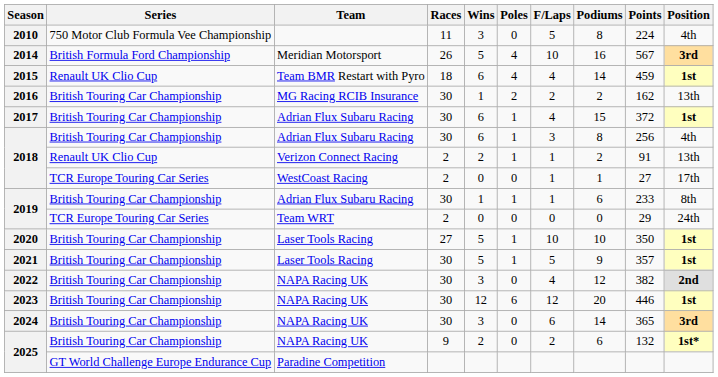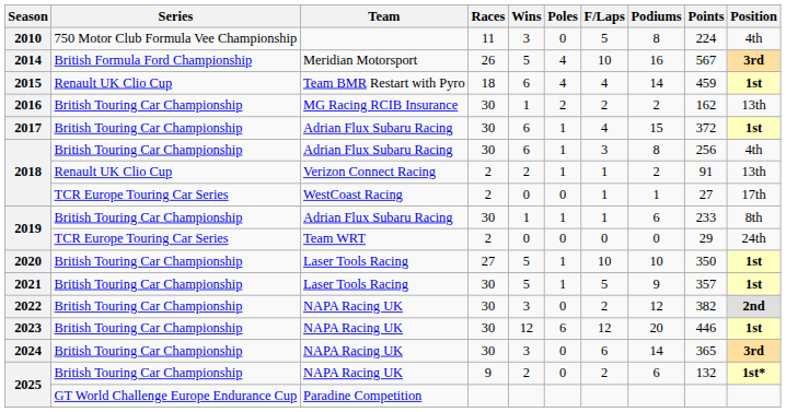 <table class="wikitable" style="font-size: 90%; text-align:center">
 <tr>
 <th>Season</th>
 <th>Series</th>
 <th>Team</th>
 <th>Races</th>
 <th>Wins</th>
 <th>Poles</th>
 <th>F/Laps</th>
 <th>Podiums</th>
 <th>Points</th>
 <th>Position</th>
 </tr>
 <tr>
 <th>2010</th>
 <td align=left nowrap>750 Motor Club Formula Vee Championship</td>
 <td align=left></td>
 <td>11</td>
 <td>3</td>
 <td>0</td>
 <td>5</td>
 <td>8</td>
 <td>224</td>
 <td>4th</td>
 </tr>
 <tr>
 <th>2014</th>
 <td align=left><a href='#'>British Formula Ford Championship</a></td>
 <td align=left>Meridian Motorsport</td>
 <td>26</td>
 <td>5</td>
 <td>4</td>
 <td>10</td>
 <td>16</td>
 <td>567</td>
 <td style="background:#FFDF9F;"><strong>3rd</strong></td>
 </tr>
 <tr>
 <th>2015</th>
 <td align=left><a href='#'>Renault UK Clio Cup</a></td>
 <td align=left nowrap><a href='#'>Team BMR</a> Restart with Pyro</td>
 <td>18</td>
 <td>6</td>
 <td>4</td>
 <td>4</td>
 <td>14</td>
 <td>459</td>
 <td style="background:#FFFFBF;"><strong>1st</strong></td>
 </tr>
 <tr>
 <th>2016</th>
 <td align=left nowrap><a href='#'>British Touring Car Championship</a></td>
 <td align=left nowrap><a href='#'>MG Racing RCIB Insurance</a></td>
 <td>30</td>
 <td>1</td>
 <td>2</td>
 <td>2</td>
 <td>2</td>
 <td>162</td>
 <td>13th</td>
 </tr>
 <tr>
 <th>2017</th>
 <td align=left><a href='#'>British Touring Car Championship</a></td>
 <td align=left><a href='#'>Adrian Flux Subaru Racing</a></td>
 <td>30</td>
 <td>6</td>
 <td>1</td>
 <td>4</td>
 <td>15</td>
 <td>372</td>
 <td style="background:#FFFFBF;"><strong>1st</strong></td>
 </tr>
 <tr>
 <th rowspan=3>2018</th>
 <td align=left><a href='#'>British Touring Car Championship</a></td>
 <td align=left><a href='#'>Adrian Flux Subaru Racing</a></td>
 <td>30</td>
 <td>6</td>
 <td>1</td>
 <td>3</td>
 <td>8</td>
 <td>256</td>
 <td>4th</td>
 </tr>
 <tr>
 <td align=left><a href='#'>Renault UK Clio Cup</a></td>
 <td align=left><a href='#'>Verizon Connect Racing</a></td>
 <td>2</td>
 <td>2</td>
 <td>1</td>
 <td>1</td>
 <td>2</td>
 <td>91</td>
 <td>13th</td>
 </tr>
 <tr>
 <td align=left><a href='#'>TCR Europe Touring Car Series</a></td>
 <td align=left><a href='#'>WestCoast Racing</a></td>
 <td>2</td>
 <td>0</td>
 <td>0</td>
 <td>1</td>
 <td>1</td>
 <td>27</td>
 <td>17th</td>
 </tr>
 <tr>
 <th rowspan=2>2019</th>
 <td align=left><a href='#'>British Touring Car Championship</a></td>
 <td align=left><a href='#'>Adrian Flux Subaru Racing</a></td>
 <td>30</td>
 <td>1</td>
 <td>1</td>
 <td>1</td>
 <td>6</td>
 <td>233</td>
 <td>8th</td>
 </tr>
 <tr>
 <td align=left><a href='#'>TCR Europe Touring Car Series</a></td>
 <td align=left><a href='#'>Team WRT</a></td>
 <td>2</td>
 <td>0</td>
 <td>0</td>
 <td>0</td>
 <td>0</td>
 <td>29</td>
 <td>24th</td>
 </tr>
 <tr>
 <th>2020</th>
 <td align=left><a href='#'>British Touring Car Championship</a></td>
 <td align=left><a href='#'>Laser Tools Racing</a></td>
 <td>27</td>
 <td>5</td>
 <td>1</td>
 <td>10</td>
 <td>10</td>
 <td>350</td>
 <td style="background:#FFFFBF;"><strong>1st</strong></td>
 </tr>
 <tr>
 <th>2021</th>
 <td align=left><a href='#'>British Touring Car Championship</a></td>
 <td align=left><a href='#'>Laser Tools Racing</a></td>
 <td>30</td>
 <td>5</td>
 <td>1</td>
 <td>5</td>
 <td>9</td>
 <td>357</td>
 <td style="background:#FFFFBF;"><strong>1st</strong></td>
 </tr>
 <tr>
 <th>2022</th>
 <td align=left><a href='#'>British Touring Car Championship</a></td>
 <td align=left><a href='#'>NAPA Racing UK</a></td>
 <td>30</td>
 <td>3</td>
 <td>0</td>
-<td>4</td>
+<td>2</td>
 <td>12</td>
 <td>382</td>
 <td style="background:#DFDFDF;"><strong>2nd</strong></td>
 </tr>
 <tr>
 <th>2023</th>
 <td align=left><a href='#'>British Touring Car Championship</a></td>
 <td align=left><a href='#'>NAPA Racing UK</a></td>
 <td>30</td>
 <td>12</td>
 <td>6</td>
 <td>12</td>
 <td>20</td>
 <td>446</td>
 <td style="background:#FFFFBF;"><strong>1st</strong></td>
 </tr>
 <tr>
 <th>2024</th>
 <td align=left><a href='#'>British Touring Car Championship</a></td>
 <td align=left><a href='#'>NAPA Racing UK</a></td>
 <td>30</td>
 <td>3</td>
 <td>0</td>
 <td>6</td>
 <td>14</td>
 <td>365</td>
 <td style="background:#FFDF9F;"><strong>3rd</strong></td>
 </tr>
 <tr>
 <th rowspan="2">2025</th>
 <td align=left><a href='#'>British Touring Car Championship</a></td>
 <td align=left><a href='#'>NAPA Racing UK</a></td>
 <td>9</td>
 <td>2</td>
 <td>0</td>
 <td>2</td>
 <td>6</td>
 <td>132</td>
 <td style="background:#FFFFBF;"><strong>1st*</strong></td>
 </tr>
 <tr>
 <td align="left"><a href='#'>GT World Challenge Europe Endurance Cup</a></td>
 <td align="left"><a href='#'>Paradine Competition</a></td>
 <td></td>
 <td></td>
 <td></td>
 <td></td>
 <td></td>
 <td></td>
 <td></td>
 </tr>
 </table>
